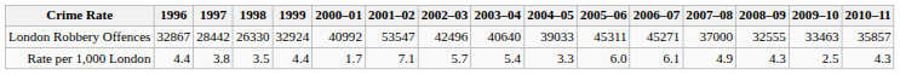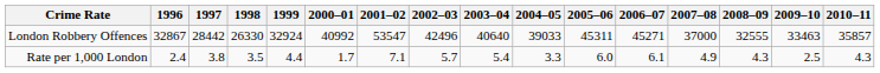 <table class="wikitable" style="text-align:right; margin-right:60px">
 <tr>
 <th>Crime Rate</th>
 <th>1996</th>
 <th>1997</th>
 <th>1998</th>
 <th>1999</th>
 <th>2000–01</th>
 <th>2001–02</th>
 <th>2002–03</th>
 <th>2003–04</th>
 <th>2004–05</th>
 <th>2005–06</th>
 <th>2006–07</th>
 <th>2007–08</th>
 <th>2008–09</th>
 <th>2009–10</th>
 <th>2010–11</th>
 </tr>
 <tr>
 <td>London Robbery Offences</td>
 <td>32867</td>
 <td>28442</td>
 <td>26330</td>
 <td>32924</td>
 <td>40992</td>
 <td>53547</td>
 <td>42496</td>
 <td>40640</td>
 <td>39033</td>
 <td>45311</td>
 <td>45271</td>
 <td>37000</td>
 <td>32555</td>
 <td>33463</td>
 <td>35857</td>
 </tr>
 <tr>
 <td>Rate per 1,000 London</td>
-<td>4.4</td>
+<td>2.4</td>
 <td>3.8</td>
 <td>3.5</td>
 <td>4.4</td>
 <td>1.7</td>
 <td>7.1</td>
 <td>5.7</td>
 <td>5.4</td>
 <td>3.3</td>
 <td>6.0</td>
 <td>6.1</td>
 <td>4.9</td>
 <td>4.3</td>
 <td>2.5</td>
 <td>4.3</td>
 </tr>
 </table>
